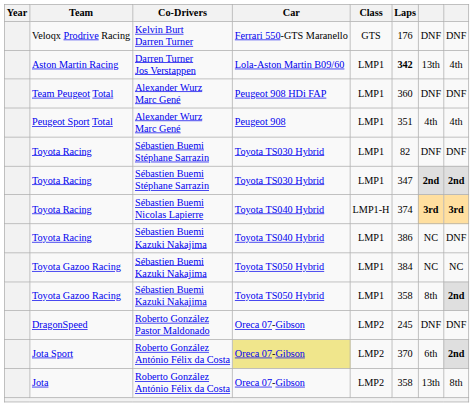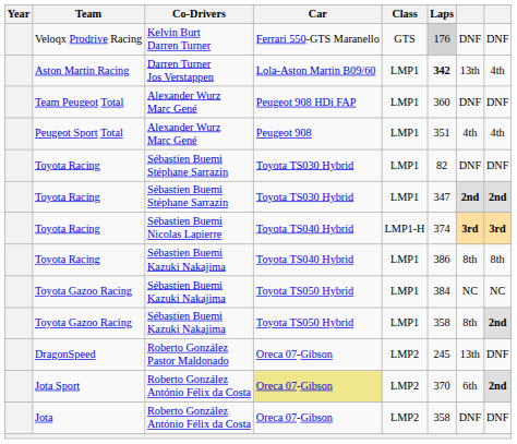 <table class="wikitable" style="text-align:center; font-size:90%">
 <tr>
 <th>Year</th>
 <th>Team</th>
 <th>Co-Drivers</th>
 <th>Car</th>
 <th>Class</th>
 <th>Laps</th>
 <th></th>
 <th></th>
 </tr>
 <tr>
 <th></th>
 <td align="left" nowrap> Veloqx <a href='#'>Prodrive</a> Racing</td>
 <td align="left" nowrap> <a href='#'>Kelvin Burt</a><br> <a href='#'>Darren Turner</a></td>
 <td align="left" nowrap><a href='#'>Ferrari 550</a>-GTS Maranello</td>
 <td>GTS</td>
-<td>176</td>
+<td style="background: lightgrey;">176</td>
 <td>DNF</td>
 <td>DNF</td>
 </tr>
 <tr>
 <th></th>
 <td align="left"> <a href='#'>Aston Martin Racing</a></td>
 <td align="left"> <a href='#'>Darren Turner</a><br> <a href='#'>Jos Verstappen</a></td>
 <td align="left"><a href='#'>Lola-Aston Martin B09/60</a></td>
 <td>LMP1</td>
 <td><strong>342</strong></td>
 <td>13th</td>
 <td>4th</td>
 </tr>
 <tr>
 <th></th>
 <td align="left"> <a href='#'>Team Peugeot</a> <a href='#'>Total</a></td>
 <td align="left"> <a href='#'>Alexander Wurz</a><br> <a href='#'>Marc Gené</a></td>
 <td align="left"><a href='#'>Peugeot 908 HDi FAP</a></td>
 <td>LMP1</td>
 <td>360</td>
 <td>DNF</td>
 <td>DNF</td>
 </tr>
 <tr>
 <th></th>
 <td align="left"> <a href='#'>Peugeot Sport</a> <a href='#'>Total</a></td>
 <td align="left"> <a href='#'>Alexander Wurz</a><br> <a href='#'>Marc Gené</a></td>
 <td align="left"><a href='#'>Peugeot 908</a></td>
 <td>LMP1</td>
 <td>351</td>
 <td>4th</td>
 <td>4th</td>
 </tr>
 <tr>
 <th></th>
 <td align="left"> <a href='#'>Toyota Racing</a></td>
 <td align="left"> <a href='#'>Sébastien Buemi</a><br> <a href='#'>Stéphane Sarrazin</a></td>
 <td align="left"><a href='#'>Toyota TS030 Hybrid</a></td>
 <td>LMP1</td>
 <td>82</td>
 <td>DNF</td>
 <td>DNF</td>
 </tr>
 <tr>
 <th></th>
 <td align="left"> <a href='#'>Toyota Racing</a></td>
 <td align="left"> <a href='#'>Sébastien Buemi</a><br> <a href='#'>Stéphane Sarrazin</a></td>
 <td align="left"><a href='#'>Toyota TS030 Hybrid</a></td>
 <td>LMP1</td>
 <td>347</td>
 <td style="background:#DFDFDF;"><strong>2nd</strong></td>
 <td style="background:#DFDFDF;"><strong>2nd</strong></td>
 </tr>
 <tr>
 <th></th>
 <td align="left"> <a href='#'>Toyota Racing</a></td>
 <td align="left"> <a href='#'>Sébastien Buemi</a><br> <a href='#'>Nicolas Lapierre</a></td>
 <td align="left"><a href='#'>Toyota TS040 Hybrid</a></td>
 <td>LMP1-H</td>
 <td>374</td>
 <td style="background:#FFDF9F;"><strong>3rd</strong></td>
 <td style="background:#FFDF9F;"><strong>3rd</strong></td>
 </tr>
 <tr>
 <th></th>
 <td align="left"> <a href='#'>Toyota Racing</a></td>
 <td align="left"> <a href='#'>Sébastien Buemi</a><br> <a href='#'>Kazuki Nakajima</a></td>
 <td align="left"><a href='#'>Toyota TS040 Hybrid</a></td>
 <td>LMP1</td>
 <td>386</td>
-<td>NC</td>
-<td>DNF</td>
+<td>8th</td>
+<td>8th</td>
 </tr>
 <tr>
 <th></th>
 <td align="left"> <a href='#'>Toyota Gazoo Racing</a></td>
 <td align="left"> <a href='#'>Sébastien Buemi</a><br> <a href='#'>Kazuki Nakajima</a></td>
 <td align="left"><a href='#'>Toyota TS050 Hybrid</a></td>
 <td>LMP1</td>
 <td>384</td>
 <td>NC</td>
 <td>NC</td>
 </tr>
 <tr>
 <th></th>
 <td align="left"> <a href='#'>Toyota Gazoo Racing</a></td>
 <td align="left"> <a href='#'>Sébastien Buemi</a><br> <a href='#'>Kazuki Nakajima</a></td>
 <td align="left"><a href='#'>Toyota TS050 Hybrid</a></td>
 <td>LMP1</td>
 <td>358</td>
 <td>8th</td>
 <td style="background:#DFDFDF;"><strong>2nd</strong></td>
 </tr>
 <tr>
 <th></th>
 <td align="left"> <a href='#'>DragonSpeed</a></td>
 <td align="left"> <a href='#'>Roberto González</a><br> <a href='#'>Pastor Maldonado</a></td>
 <td align="left"><a href='#'>Oreca 07</a>-<a href='#'>Gibson</a></td>
 <td>LMP2</td>
 <td>245</td>
-<td>DNF</td>
+<td>13th</td>
 <td>DNF</td>
 </tr>
 <tr>
 <th></th>
 <td align="left"> <a href='#'>Jota Sport</a></td>
 <td align="left"> <a href='#'>Roberto González</a><br> <a href='#'>António Félix da Costa</a></td>
 <td align="left" style="background: khaki;"><a href='#'>Oreca 07</a>-<a href='#'>Gibson</a></td>
 <td>LMP2</td>
 <td>370</td>
 <td>6th</td>
 <td style="background:#DFDFDF;"><strong>2nd</strong></td>
 </tr>
 <tr>
 <th></th>
 <td align="left"> <a href='#'>Jota</a></td>
 <td align="left" nowrap> <a href='#'>Roberto González</a><br> <a href='#'>António Félix da Costa</a></td>
 <td align="left"><a href='#'>Oreca 07</a>-<a href='#'>Gibson</a></td>
 <td>LMP2</td>
 <td>358</td>
-<td>13th</td>
-<td>8th</td>
+<td>DNF</td>
+<td>DNF</td>
 </tr>
 <tr>
 <th colspan="8"></th>
 </tr>
 </table>
